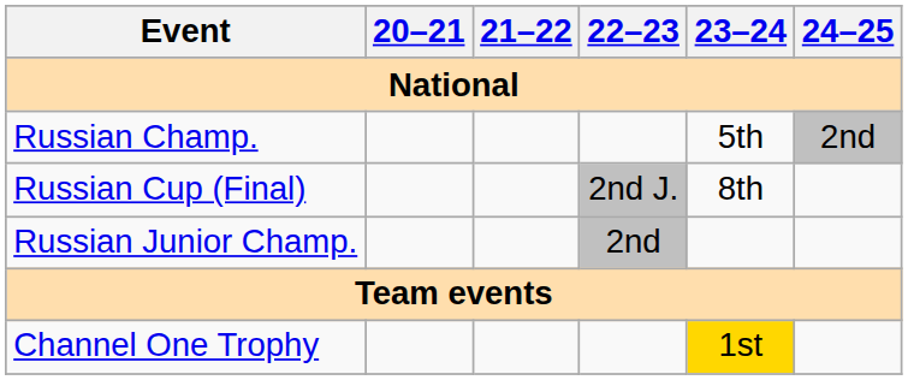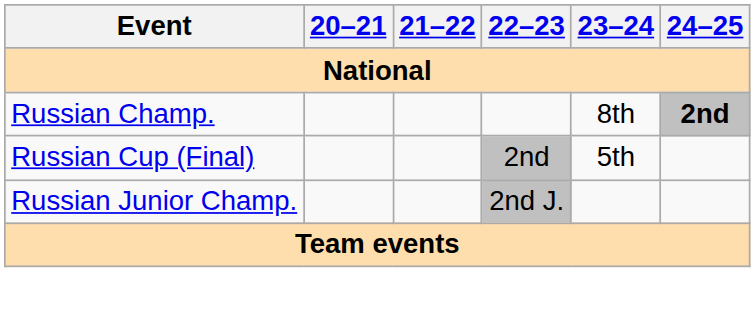 <table class="wikitable" style="text-align:center">
 <tr>
 <th>Event</th>
 <th><a href='#'>20–21</a></th>
 <th><a href='#'>21–22</a></th>
 <th><a href='#'>22–23</a></th>
 <th><a href='#'>23–24</a></th>
 <th><a href='#'>24–25</a></th>
 </tr>
 <tr>
 <th style="background-color: #ffdead; " colspan=6 align=center>National</th>
 </tr>
 <tr>
 <td align=left><a href='#'>Russian Champ.</a></td>
 <td></td>
 <td></td>
 <td></td>
-<td>5th</td>
-<td bgcolor=silver>2nd</td>
+<td>8th</td>
+<td bgcolor=silver><strong>2nd</strong></td>
 </tr>
 <tr>
 <td align=left><a href='#'>Russian Cup (Final)</a></td>
 <td></td>
 <td></td>
-<td bgcolor=silver>2nd J.</td>
-<td>8th</td>
+<td bgcolor=silver>2nd</td>
+<td>5th</td>
 <td></td>
 </tr>
 <tr>
 <td align=left><a href='#'>Russian Junior Champ.</a></td>
 <td></td>
 <td></td>
-<td bgcolor=silver>2nd</td>
+<td bgcolor=silver>2nd J.</td>
 <td></td>
 <td></td>
 </tr>
 <tr>
 <th style="background-color: #ffdead;" colspan=6 align=center>Team events</th>
 </tr>
-<tr>
-<td align=left><a href='#'>Channel One Trophy</a></td>
-<td></td>
-<td></td>
-<td></td>
-<td bgcolor=gold>1st</td>
-<td></td>
-</tr>
 </table>
